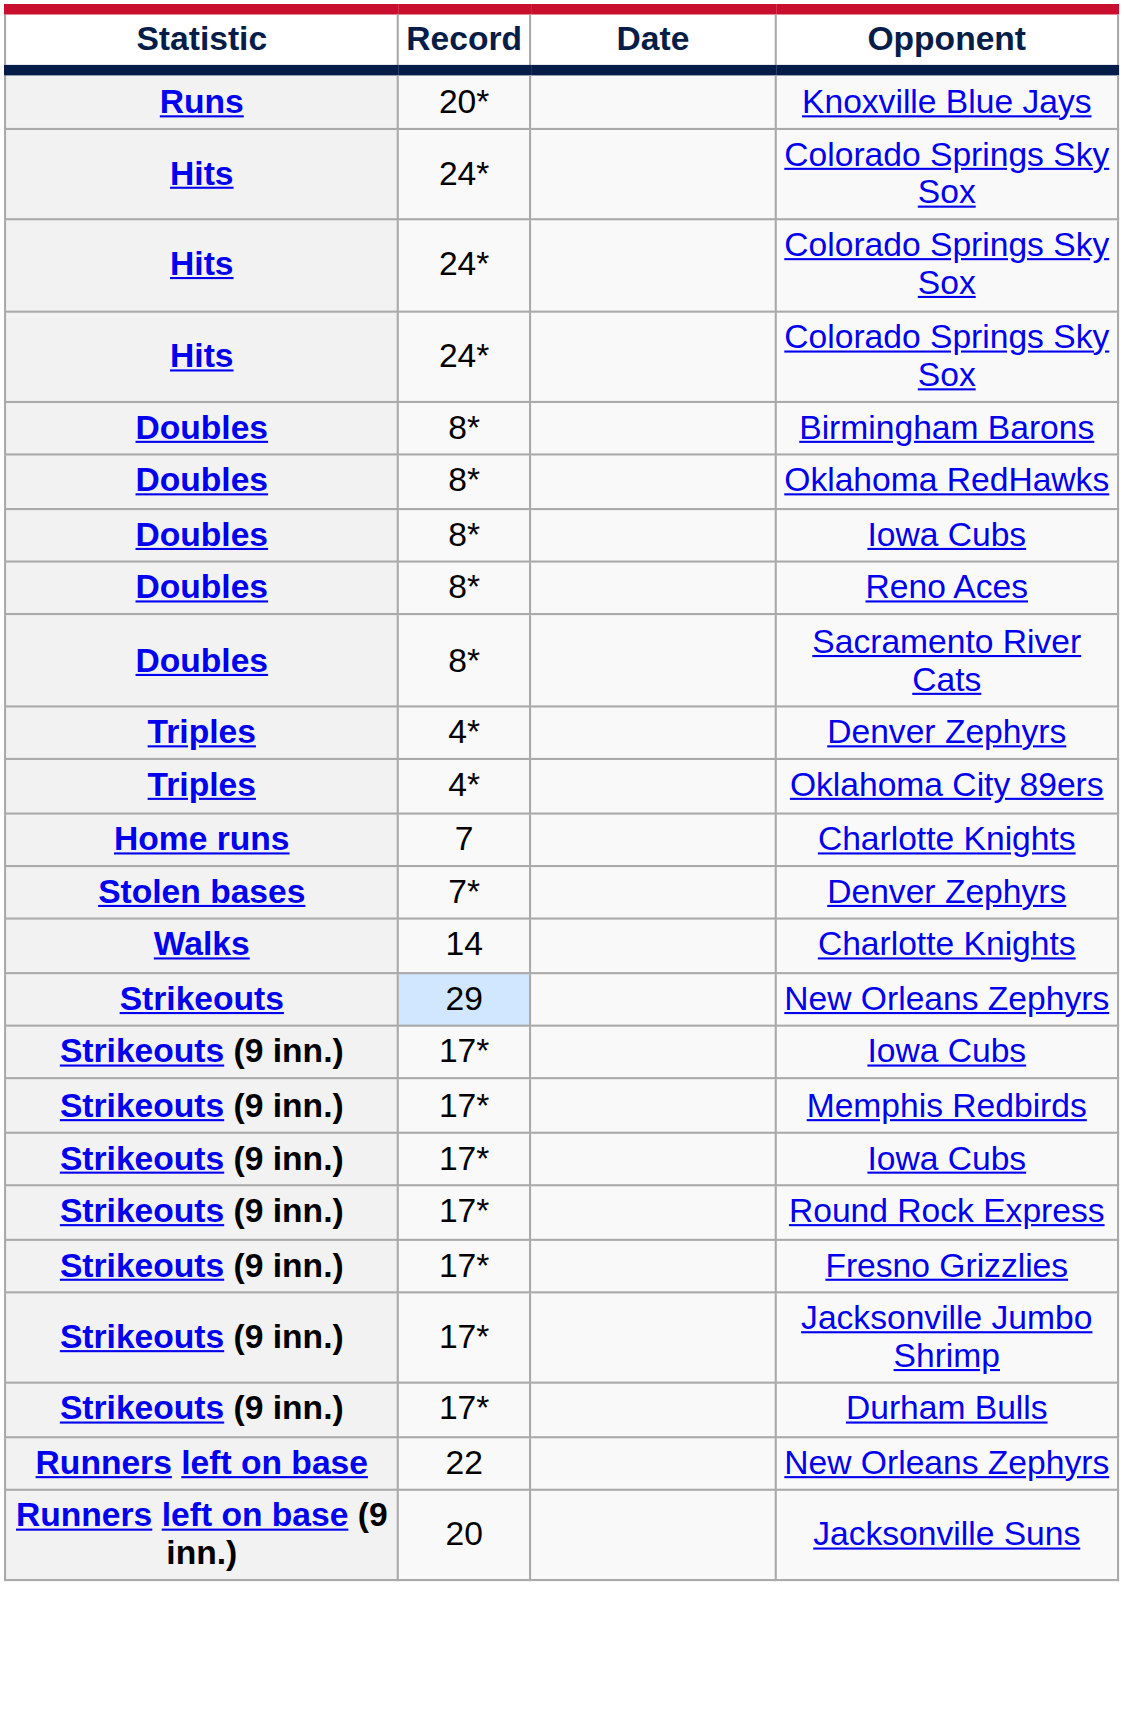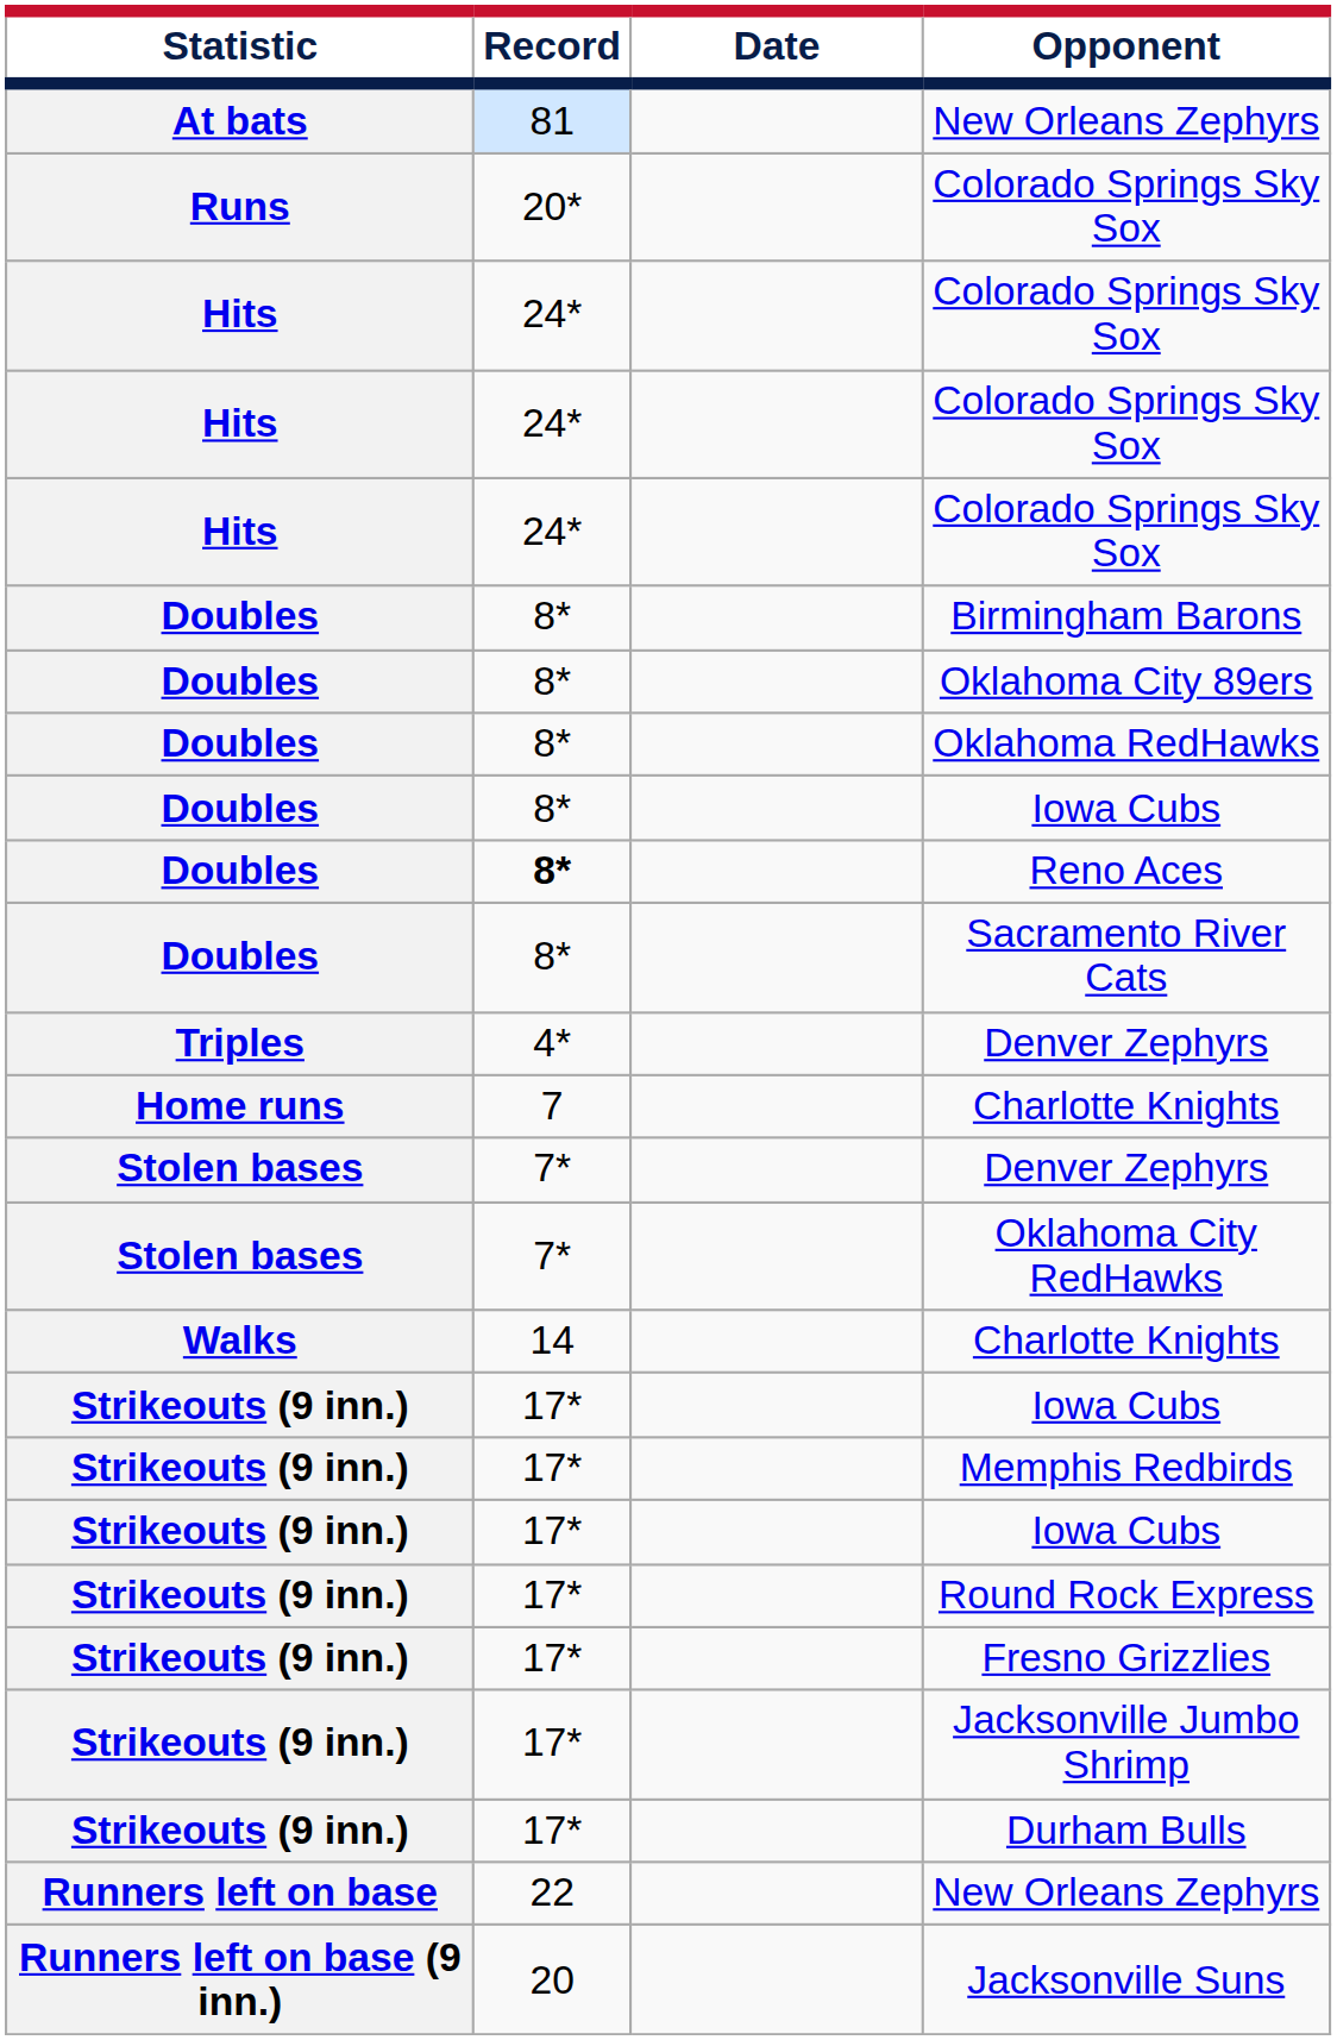 <table class="wikitable sortable plainrowheaders" style="text-align:center">
 <tr>
 <th width="180px" scope="col" style="background-color:#ffffff; border-top:#c8102e 5px solid; border-bottom:#071d49 5px solid; color:#071d49">Statistic</th>
 <th width="50px" class="unsortable" scope="col" style="background-color:#ffffff; border-top:#c8102e 5px solid; border-bottom:#071d49 5px solid; color:#071d49">Record</th>
 <th width="110px" scope="col" style="background-color:#ffffff; border-top:#c8102e 5px solid; border-bottom:#071d49 5px solid; color:#071d49">Date</th>
 <th width="155px" scope="col" style="background-color:#ffffff; border-top:#c8102e 5px solid; border-bottom:#071d49 5px solid; color:#071d49">Opponent</th>
 </tr>
 <tr>
+<th scope="row" style="text-align:center"><a href='#'>At bats</a></th>
+<td bgcolor="#D0E7FF">81</td>
+<td></td>
+<td><a href='#'>New Orleans Zephyrs</a></td>
+</tr>
+<tr>
 <th scope="row" style="text-align:center"><a href='#'>Runs</a></th>
 <td>20*</td>
 <td></td>
-<td><a href='#'>Knoxville Blue Jays</a></td>
+<td><a href='#'>Colorado Springs Sky Sox</a></td>
 </tr>
 <tr>
 <th scope="row" style="text-align:center"><a href='#'>Hits</a></th>
 <td>24*</td>
 <td></td>
 <td><a href='#'>Colorado Springs Sky Sox</a></td>
 </tr>
 <tr>
 <th scope="row" style="text-align:center"><a href='#'>Hits</a></th>
 <td>24*</td>
 <td></td>
 <td><a href='#'>Colorado Springs Sky Sox</a></td>
 </tr>
 <tr>
 <th scope="row" style="text-align:center"><a href='#'>Hits</a></th>
 <td>24*</td>
 <td></td>
 <td><a href='#'>Colorado Springs Sky Sox</a></td>
 </tr>
 <tr>
 <th scope="row" style="text-align:center"><a href='#'>Doubles</a></th>
 <td>8*</td>
 <td></td>
 <td><a href='#'>Birmingham Barons</a></td>
 </tr>
 <tr>
 <th scope="row" style="text-align:center"><a href='#'>Doubles</a></th>
 <td>8*</td>
 <td></td>
+<td><a href='#'>Oklahoma City 89ers</a></td>
+</tr>
+<tr>
+<th scope="row" style="text-align:center"><a href='#'>Doubles</a></th>
+<td>8*</td>
+<td></td>
 <td><a href='#'>Oklahoma RedHawks</a></td>
 </tr>
 <tr>
 <th scope="row" style="text-align:center"><a href='#'>Doubles</a></th>
 <td>8*</td>
 <td></td>
 <td><a href='#'>Iowa Cubs</a></td>
 </tr>
 <tr>
 <th scope="row" style="text-align:center"><a href='#'>Doubles</a></th>
-<td>8*</td>
+<td><strong>8*</strong></td>
 <td></td>
 <td><a href='#'>Reno Aces</a></td>
 </tr>
 <tr>
 <th scope="row" style="text-align:center"><a href='#'>Doubles</a></th>
 <td>8*</td>
 <td></td>
 <td><a href='#'>Sacramento River Cats</a></td>
 </tr>
 <tr>
 <th scope="row" style="text-align:center"><a href='#'>Triples</a></th>
 <td>4*</td>
 <td></td>
 <td><a href='#'>Denver Zephyrs</a></td>
 </tr>
 <tr>
-<th scope="row" style="text-align:center"><a href='#'>Triples</a></th>
-<td>4*</td>
-<td></td>
-<td><a href='#'>Oklahoma City 89ers</a></td>
-</tr>
-<tr>
 <th scope="row" style="text-align:center"><a href='#'>Home runs</a></th>
 <td>7</td>
 <td></td>
 <td><a href='#'>Charlotte Knights</a></td>
 </tr>
 <tr>
 <th scope="row" style="text-align:center"><a href='#'>Stolen bases</a></th>
 <td>7*</td>
 <td></td>
 <td><a href='#'>Denver Zephyrs</a></td>
 </tr>
 <tr>
+<th scope="row" style="text-align:center"><a href='#'>Stolen bases</a></th>
+<td>7*</td>
+<td></td>
+<td><a href='#'>Oklahoma City RedHawks</a></td>
+</tr>
+<tr>
 <th scope="row" style="text-align:center"><a href='#'>Walks</a></th>
 <td>14</td>
 <td></td>
 <td><a href='#'>Charlotte Knights</a></td>
-</tr>
-<tr>
-<th scope="row" style="text-align:center"><a href='#'>Strikeouts</a></th>
-<td bgcolor="#D0E7FF">29</td>
-<td></td>
-<td><a href='#'>New Orleans Zephyrs</a></td>
 </tr>
 <tr>
 <th scope="row" style="text-align:center"><a href='#'>Strikeouts</a> (9 inn.)</th>
 <td>17*</td>
 <td></td>
 <td><a href='#'>Iowa Cubs</a></td>
 </tr>
 <tr>
 <th scope="row" style="text-align:center"><a href='#'>Strikeouts</a> (9 inn.)</th>
 <td>17*</td>
 <td></td>
 <td><a href='#'>Memphis Redbirds</a></td>
 </tr>
 <tr>
 <th scope="row" style="text-align:center"><a href='#'>Strikeouts</a> (9 inn.)</th>
 <td>17*</td>
 <td></td>
 <td><a href='#'>Iowa Cubs</a></td>
 </tr>
 <tr>
 <th scope="row" style="text-align:center"><a href='#'>Strikeouts</a> (9 inn.)</th>
 <td>17*</td>
 <td></td>
 <td><a href='#'>Round Rock Express</a></td>
 </tr>
 <tr>
 <th scope="row" style="text-align:center"><a href='#'>Strikeouts</a> (9 inn.)</th>
 <td>17*</td>
 <td></td>
 <td><a href='#'>Fresno Grizzlies</a></td>
 </tr>
 <tr>
 <th scope="row" style="text-align:center"><a href='#'>Strikeouts</a> (9 inn.)</th>
 <td>17*</td>
 <td></td>
 <td><a href='#'>Jacksonville Jumbo Shrimp</a></td>
 </tr>
 <tr>
 <th scope="row" style="text-align:center"><a href='#'>Strikeouts</a> (9 inn.)</th>
 <td>17*</td>
 <td></td>
 <td><a href='#'>Durham Bulls</a></td>
 </tr>
 <tr>
 <th scope="row" style="text-align:center"><a href='#'>Runners</a> <a href='#'>left on base</a></th>
 <td>22</td>
 <td></td>
 <td><a href='#'>New Orleans Zephyrs</a></td>
 </tr>
 <tr>
 <th scope="row" style="text-align:center"><a href='#'>Runners</a> <a href='#'>left on base</a> (9 inn.)</th>
 <td>20</td>
 <td></td>
 <td><a href='#'>Jacksonville Suns</a></td>
 </tr>
 </table>
